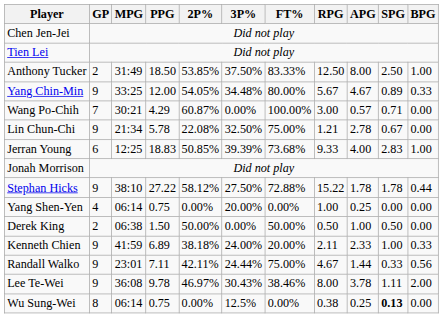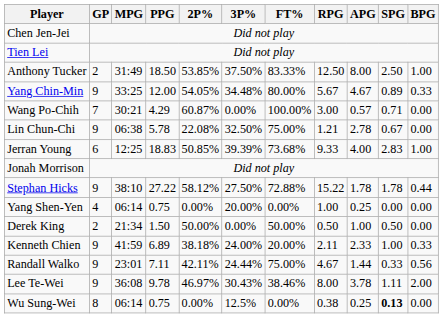 <table class="wikitable">
 <tr>
 <th>Player</th>
 <th>GP</th>
 <th>MPG</th>
 <th>PPG</th>
 <th>2P%</th>
 <th>3P%</th>
 <th>FT%</th>
 <th>RPG</th>
 <th>APG</th>
 <th>SPG</th>
 <th>BPG</th>
 </tr>
 <tr>
 <td>Chen Jen-Jei</td>
 <td colspan=10 align=center><em>Did not play</em></td>
 </tr>
 <tr>
 <td><a href='#'>Tien Lei</a></td>
 <td colspan=10 align=center><em>Did not play</em></td>
 </tr>
 <tr>
 <td>Anthony Tucker</td>
 <td>2</td>
 <td>31:49</td>
 <td>18.50</td>
 <td>53.85%</td>
 <td>37.50%</td>
 <td>83.33%</td>
 <td>12.50</td>
 <td>8.00</td>
 <td>2.50</td>
 <td>1.00</td>
 </tr>
 <tr>
 <td><a href='#'>Yang Chin-Min</a></td>
 <td>9</td>
 <td>33:25</td>
 <td>12.00</td>
 <td>54.05%</td>
 <td>34.48%</td>
 <td>80.00%</td>
 <td>5.67</td>
 <td>4.67</td>
 <td>0.89</td>
 <td>0.33</td>
 </tr>
 <tr>
 <td>Wang Po-Chih</td>
 <td>7</td>
 <td>30:21</td>
 <td>4.29</td>
 <td>60.87%</td>
 <td>0.00%</td>
 <td>100.00%</td>
 <td>3.00</td>
 <td>0.57</td>
 <td>0.71</td>
 <td>0.00</td>
 </tr>
 <tr>
 <td>Lin Chun-Chi</td>
 <td>9</td>
-<td>21:34</td>
+<td>06:38</td>
 <td>5.78</td>
 <td>22.08%</td>
 <td>32.50%</td>
 <td>75.00%</td>
 <td>1.21</td>
 <td>2.78</td>
 <td>0.67</td>
 <td>0.00</td>
 </tr>
 <tr>
 <td>Jerran Young</td>
 <td>6</td>
 <td>12:25</td>
 <td>18.83</td>
 <td>50.85%</td>
 <td>39.39%</td>
 <td>73.68%</td>
 <td>9.33</td>
 <td>4.00</td>
 <td>2.83</td>
 <td>1.00</td>
 </tr>
 <tr>
 <td>Jonah Morrison</td>
 <td colspan=10 align=center><em>Did not play</em></td>
 </tr>
 <tr>
 <td><a href='#'>Stephan Hicks</a></td>
 <td>9</td>
 <td>38:10</td>
 <td>27.22</td>
 <td>58.12%</td>
 <td>27.50%</td>
 <td>72.88%</td>
 <td>15.22</td>
 <td>1.78</td>
 <td>1.78</td>
 <td>0.44</td>
 </tr>
 <tr>
 <td>Yang Shen-Yen</td>
 <td>4</td>
 <td>06:14</td>
 <td>0.75</td>
 <td>0.00%</td>
 <td>20.00%</td>
 <td>0.00%</td>
 <td>1.00</td>
 <td>0.25</td>
 <td>0.00</td>
 <td>0.00</td>
 </tr>
 <tr>
 <td>Derek King</td>
 <td>2</td>
-<td>06:38</td>
+<td>21:34</td>
 <td>1.50</td>
 <td>50.00%</td>
 <td>0.00%</td>
 <td>50.00%</td>
 <td>0.50</td>
 <td>1.00</td>
 <td>0.50</td>
 <td>0.00</td>
 </tr>
 <tr>
 <td>Kenneth Chien</td>
 <td>9</td>
 <td>41:59</td>
 <td>6.89</td>
 <td>38.18%</td>
 <td>24.00%</td>
 <td>20.00%</td>
 <td>2.11</td>
 <td>2.33</td>
 <td>1.00</td>
 <td>0.33</td>
 </tr>
 <tr>
 <td>Randall Walko</td>
 <td>9</td>
 <td>23:01</td>
 <td>7.11</td>
 <td>42.11%</td>
 <td>24.44%</td>
 <td>75.00%</td>
 <td>4.67</td>
 <td>1.44</td>
 <td>0.33</td>
 <td>0.56</td>
 </tr>
 <tr>
 <td>Lee Te-Wei</td>
 <td>9</td>
 <td>36:08</td>
 <td>9.78</td>
 <td>46.97%</td>
 <td>30.43%</td>
 <td>38.46%</td>
 <td>8.00</td>
 <td>3.78</td>
 <td>1.11</td>
 <td>2.00</td>
 </tr>
 <tr>
 <td>Wu Sung-Wei</td>
 <td>8</td>
 <td>06:14</td>
 <td>0.75</td>
 <td>0.00%</td>
 <td>12.5%</td>
 <td>0.00%</td>
 <td>0.38</td>
 <td>0.25</td>
 <td><strong>0.13</strong></td>
 <td>0.00</td>
 </tr>
 </table>
